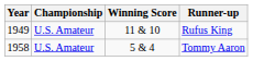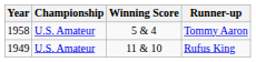 <table class="wikitable">
 <tr>
 <th>Year</th>
 <th>Championship</th>
 <th>Winning Score</th>
 <th>Runner-up</th>
 </tr>
 <tr>
+<td>1958</td>
+<td><a href='#'>U.S. Amateur</a></td>
+<td align=center>5 & 4</td>
+<td> <a href='#'>Tommy Aaron</a></td>
+</tr>
+<tr>
 <td>1949</td>
 <td><a href='#'>U.S. Amateur</a></td>
 <td align=center>11 & 10</td>
 <td> <a href='#'>Rufus King</a></td>
 </tr>
-<tr>
-<td>1958</td>
-<td><a href='#'>U.S. Amateur</a></td>
-<td align=center>5 & 4</td>
-<td> <a href='#'>Tommy Aaron</a></td>
-</tr>
 </table>
